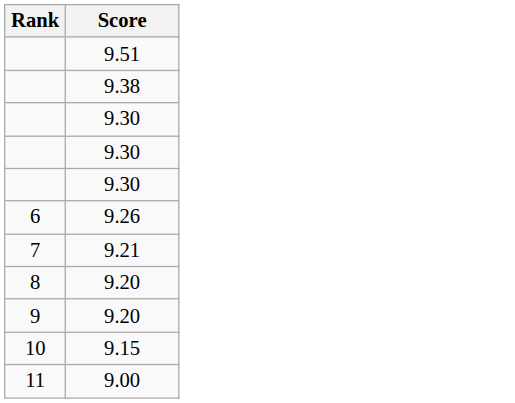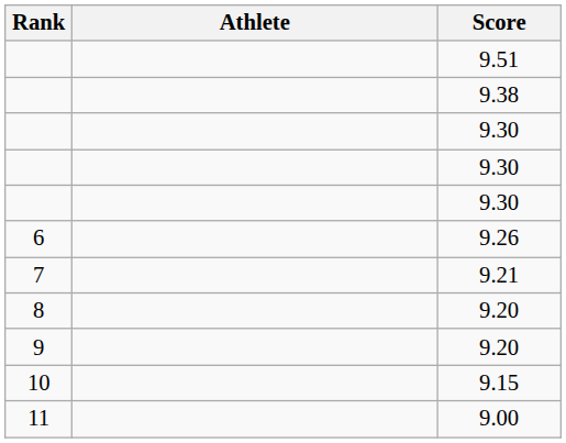 <table class = "wikitable" style="text-align:center;">
 <tr>
 <th width=40>Rank</th>
+<th width=250>Athlete</th>
 <th width=80>Score</th>
 </tr>
 <tr>
 <td></td>
+<td align=left></td>
 <td>9.51</td>
 </tr>
 <tr>
 <td></td>
+<td align=left></td>
 <td>9.38</td>
 </tr>
 <tr>
 <td></td>
+<td align=left></td>
 <td>9.30</td>
 </tr>
 <tr>
 <td></td>
+<td align=left></td>
 <td>9.30</td>
 </tr>
 <tr>
 <td></td>
+<td align=left></td>
 <td>9.30</td>
 </tr>
 <tr>
 <td>6</td>
+<td align=left></td>
 <td>9.26</td>
 </tr>
 <tr>
 <td>7</td>
+<td align=left></td>
 <td>9.21</td>
 </tr>
 <tr>
 <td>8</td>
+<td align=left></td>
 <td>9.20</td>
 </tr>
 <tr>
 <td>9</td>
+<td align=left></td>
 <td>9.20</td>
 </tr>
 <tr>
 <td>10</td>
+<td align=left></td>
 <td>9.15</td>
 </tr>
 <tr>
 <td>11</td>
+<td align=left></td>
 <td>9.00</td>
 </tr>
 </table>
